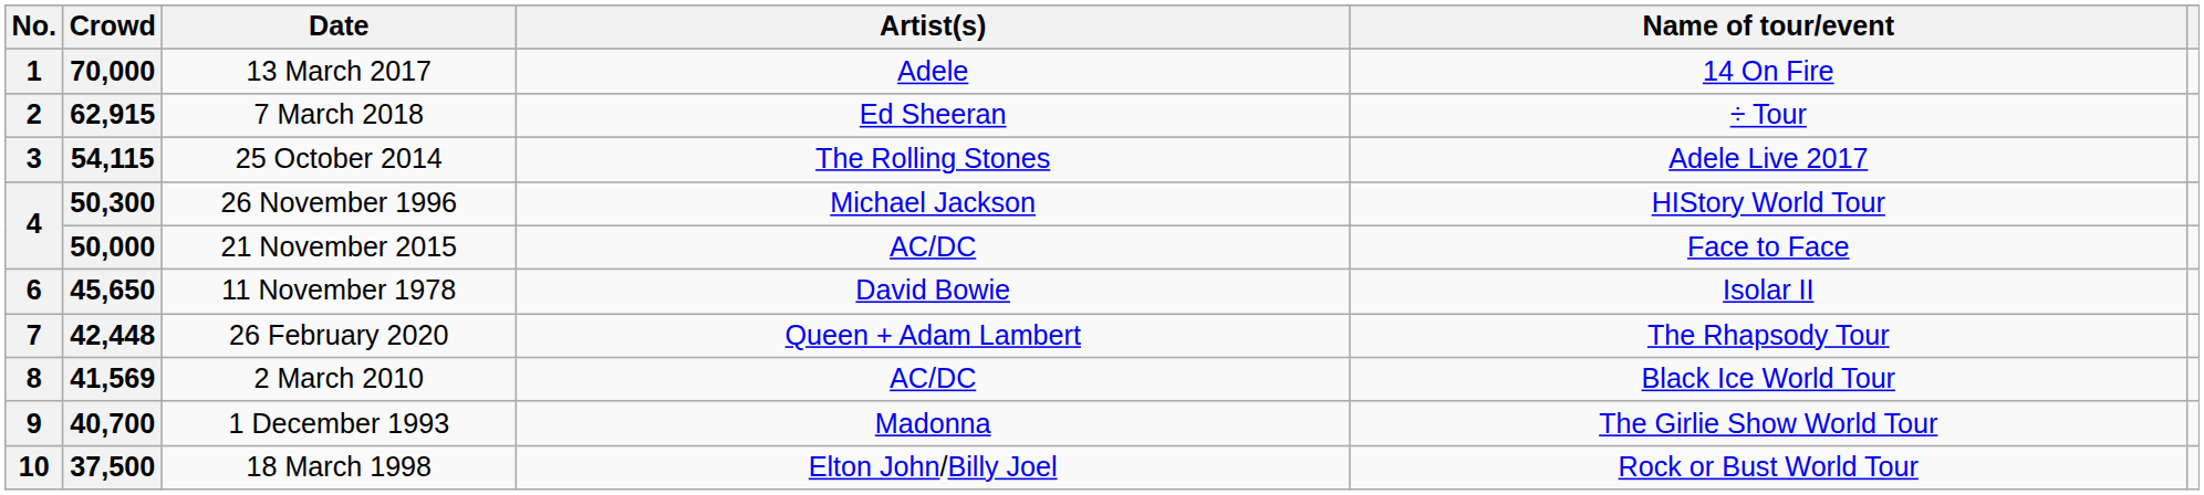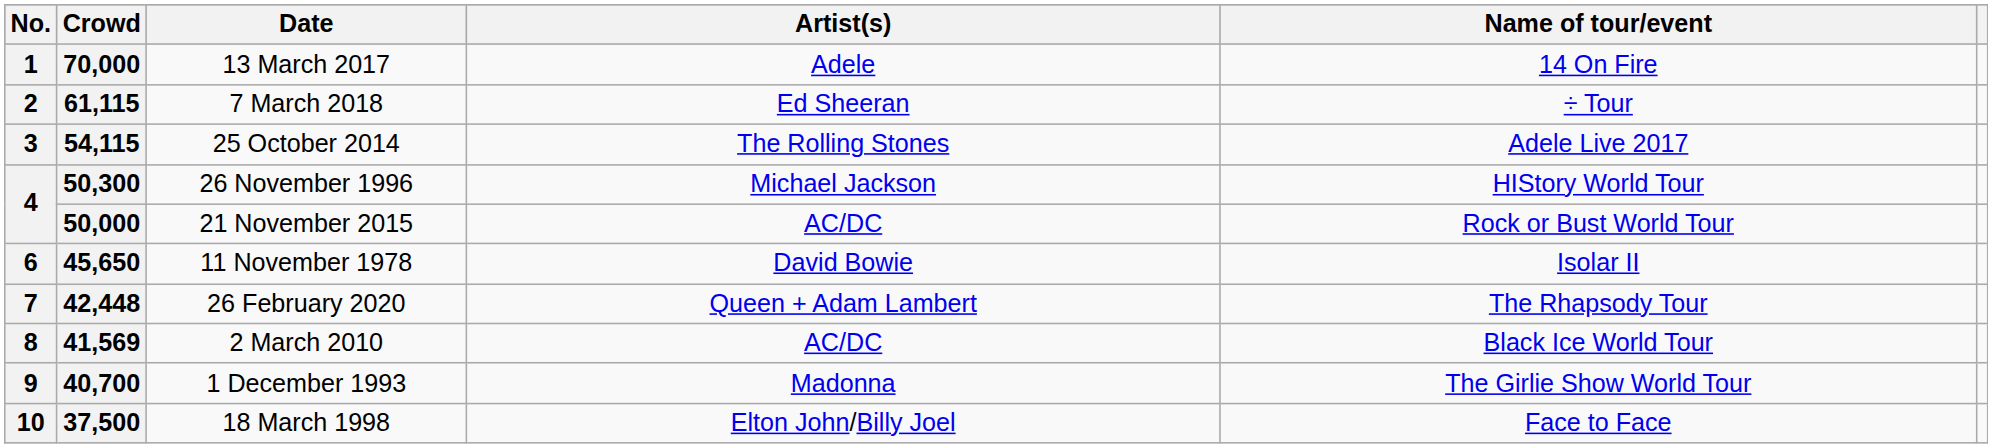 <table class="wikitable" style="width: 100%;">
 <tr style="background:#bdb76b;">
 <th>No.</th>
 <th>Crowd</th>
 <th width=17%>Date</th>
 <th width=41%>Artist(s)</th>
 <th width=41%>Name of tour/event</th>
 <th></th>
 </tr>
 <tr>
 <th align="center">1</th>
 <th><strong>70,000</strong></th>
 <td align="center">13 March 2017</td>
 <td align="center"><a href='#'>Adele</a></td>
 <td align="center"><a href='#'>14 On Fire</a></td>
 <td></td>
 </tr>
 <tr>
 <th align="center">2</th>
-<th><strong>62,915</strong></th>
+<th><strong>61,115</strong></th>
 <td align="center">7 March 2018</td>
 <td align="center"><a href='#'>Ed Sheeran</a></td>
 <td align="center"><a href='#'>÷ Tour</a></td>
 <td></td>
 </tr>
 <tr>
 <th align="center">3</th>
 <th><strong>54,115</strong></th>
 <td align="center">25 October 2014</td>
 <td align="center"><a href='#'>The Rolling Stones</a></td>
 <td align="center"><a href='#'>Adele Live 2017</a></td>
 <td></td>
 </tr>
 <tr>
 <th rowspan="2" align="center">4</th>
 <th><strong>50,300</strong></th>
 <td align="center">26 November 1996</td>
 <td align="center"><a href='#'>Michael Jackson</a></td>
 <td align="center"><a href='#'>HIStory World Tour</a></td>
 <td></td>
 </tr>
 <tr>
 <th><strong>50,000</strong></th>
 <td align="center">21 November 2015</td>
 <td align="center"><a href='#'>AC/DC</a></td>
-<td align="center"><a href='#'>Face to Face</a></td>
+<td align="center"><a href='#'>Rock or Bust World Tour</a></td>
 <td></td>
 </tr>
 <tr>
 <th align="center">6</th>
 <th><strong>45,650</strong></th>
 <td align="center">11 November 1978</td>
 <td align="center"><a href='#'>David Bowie</a></td>
 <td align="center"><a href='#'>Isolar II</a></td>
 <td></td>
 </tr>
 <tr>
 <th align="center">7</th>
 <th><strong>42,448</strong></th>
 <td align="center">26 February 2020</td>
 <td align="center"><a href='#'>Queen + Adam Lambert</a></td>
 <td align="center"><a href='#'>The Rhapsody Tour</a></td>
 <td></td>
 </tr>
 <tr>
 <th align="center">8</th>
 <th><strong>41,569</strong></th>
 <td align="center">2 March 2010</td>
 <td align="center"><a href='#'>AC/DC</a></td>
 <td align="center"><a href='#'>Black Ice World Tour</a></td>
 <td></td>
 </tr>
 <tr>
 <th align="center">9</th>
 <th><strong>40,700</strong></th>
 <td align="center">1 December 1993</td>
 <td align="center"><a href='#'>Madonna</a></td>
 <td align="center"><a href='#'>The Girlie Show World Tour</a></td>
 <td></td>
 </tr>
 <tr>
 <th align="center">10</th>
 <th><strong>37,500</strong></th>
 <td align="center">18 March 1998</td>
 <td align="center"><a href='#'>Elton John</a>/<a href='#'>Billy Joel</a></td>
-<td align="center"><a href='#'>Rock or Bust World Tour</a></td>
+<td align="center"><a href='#'>Face to Face</a></td>
 <td></td>
 </tr>
 </table>
